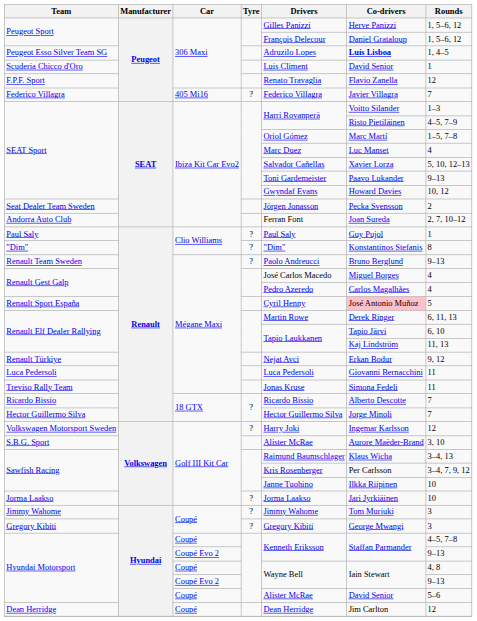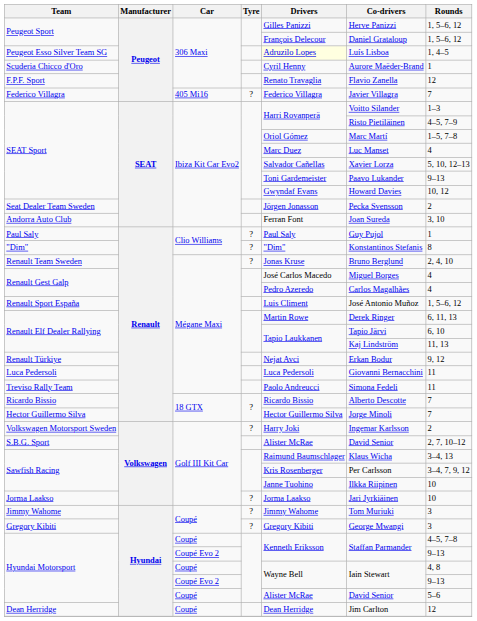 <table class="wikitable" style="font-size: 85%">
 <tr>
 <th>Team</th>
 <th>Manufacturer</th>
 <th>Car</th>
 <th>Tyre</th>
 <th>Drivers</th>
 <th>Co-drivers</th>
 <th>Rounds</th>
 </tr>
 <tr>
 <td rowspan="2"> <a href='#'>Peugeot Sport</a></td>
 <th rowspan="6"><a href='#'>Peugeot</a></th>
 <td rowspan="5"><a href='#'>306 Maxi</a></td>
 <td rowspan="2" align="center"></td>
 <td> <a href='#'>Gilles Panizzi</a></td>
 <td> <a href='#'>Herve Panizzi</a></td>
 <td>1, 5–6, 12</td>
 </tr>
 <tr>
 <td> <a href='#'>François Delecour</a></td>
 <td> <a href='#'>Daniel Grataloup</a></td>
 <td>1, 5–6, 12</td>
 </tr>
 <tr>
 <td> <a href='#'>Peugeot Esso Silver Team SG</a></td>
 <td align="center"></td>
-<td> <a href='#'>Adruzilo Lopes</a></td>
-<td><strong> <a href='#'>Luís Lisboa</a></strong></td>
+<td style="background: lightyellow;"> <a href='#'>Adruzilo Lopes</a></td>
+<td> <a href='#'>Luís Lisboa</a></td>
 <td>1, 4–5</td>
 </tr>
 <tr>
 <td> <a href='#'>Scuderia Chicco d'Oro</a></td>
 <td align="center"></td>
-<td> <a href='#'>Luis Climent</a></td>
-<td> <a href='#'>David Senior</a></td>
+<td> <a href='#'>Cyril Henny</a></td>
+<td> <a href='#'>Aurore Maëder-Brand</a></td>
 <td>1</td>
 </tr>
 <tr>
 <td> <a href='#'>F.P.F. Sport</a></td>
 <td align="center"></td>
 <td> <a href='#'>Renato Travaglia</a></td>
 <td> <a href='#'>Flavio Zanella</a></td>
 <td>12</td>
 </tr>
 <tr>
 <td> <a href='#'>Federico Villagra</a></td>
 <td><a href='#'>405 Mi16</a></td>
 <td align="center">?</td>
 <td> <a href='#'>Federico Villagra</a></td>
 <td> <a href='#'>Javier Villagra</a></td>
 <td>7</td>
 </tr>
 <tr>
 <td rowspan="7"> <a href='#'>SEAT Sport</a></td>
 <th rowspan="9"><a href='#'>SEAT</a></th>
 <td rowspan="9"><a href='#'>Ibiza Kit Car Evo2</a></td>
 <td rowspan="7" align="center"></td>
 <td rowspan="2"> <a href='#'>Harri Rovanperä</a></td>
 <td> <a href='#'>Voitto Silander</a></td>
 <td>1–3</td>
 </tr>
 <tr>
 <td> <a href='#'>Risto Pietiläinen</a></td>
 <td>4–5, 7–9</td>
 </tr>
 <tr>
 <td> <a href='#'>Oriol Gómez</a></td>
 <td> <a href='#'>Marc Martí</a></td>
 <td>1–5, 7–8</td>
 </tr>
 <tr>
 <td> <a href='#'>Marc Duez</a></td>
 <td> <a href='#'>Luc Manset</a></td>
 <td>4</td>
 </tr>
 <tr>
 <td> <a href='#'>Salvador Cañellas</a></td>
 <td> <a href='#'>Xavier Lorza</a></td>
 <td>5, 10, 12–13</td>
 </tr>
 <tr>
 <td> <a href='#'>Toni Gardemeister</a></td>
 <td> <a href='#'>Paavo Lukander</a></td>
 <td>9–13</td>
 </tr>
 <tr>
 <td> <a href='#'>Gwyndaf Evans</a></td>
 <td> <a href='#'>Howard Davies</a></td>
 <td>10, 12</td>
 </tr>
 <tr>
 <td> <a href='#'>Seat Dealer Team Sweden</a></td>
 <td align="center"></td>
 <td> <a href='#'>Jörgen Jonasson</a></td>
 <td> <a href='#'>Pecka Svensson</a></td>
 <td>2</td>
 </tr>
 <tr>
 <td> <a href='#'>Andorra Auto Club</a></td>
 <td align="center"></td>
 <td> Ferran Font</td>
 <td> <a href='#'>Joan Sureda</a></td>
-<td>2, 7, 10–12</td>
+<td>3, 10</td>
 </tr>
 <tr>
 <td> <a href='#'>Paul Saly</a></td>
 <th rowspan="14"><a href='#'>Renault</a></th>
 <td rowspan="2"><a href='#'>Clio Williams</a></td>
 <td align="center">?</td>
 <td> <a href='#'>Paul Saly</a></td>
 <td> <a href='#'>Guy Pujol</a></td>
 <td>1</td>
 </tr>
 <tr>
 <td> <a href='#'>"Dim"</a></td>
 <td align="center">?</td>
 <td> <a href='#'>"Dim"</a></td>
 <td> <a href='#'>Konstantinos Stefanis</a></td>
 <td>8</td>
 </tr>
 <tr>
 <td> <a href='#'>Renault Team Sweden</a></td>
 <td rowspan="10"><a href='#'>Mégane Maxi</a></td>
 <td align="center">?</td>
-<td> <a href='#'>Paolo Andreucci</a></td>
+<td> <a href='#'>Jonas Kruse</a></td>
 <td> <a href='#'>Bruno Berglund</a></td>
-<td>9–13</td>
+<td>2, 4, 10</td>
 </tr>
 <tr>
 <td rowspan="2"> <a href='#'>Renault Gest Galp</a></td>
 <td rowspan="2" align="center"></td>
 <td> José Carlos Macedo</td>
 <td> <a href='#'>Miguel Borges</a></td>
 <td>4</td>
 </tr>
 <tr>
 <td> <a href='#'>Pedro Azeredo</a></td>
 <td> <a href='#'>Carlos Magalhães</a></td>
 <td>4</td>
 </tr>
 <tr>
 <td> <a href='#'>Renault Sport España</a></td>
 <td align="center"></td>
-<td> <a href='#'>Cyril Henny</a></td>
-<td style="background: pink;"> José Antonio Muñoz</td>
-<td>5</td>
+<td> <a href='#'>Luis Climent</a></td>
+<td> José Antonio Muñoz</td>
+<td>1, 5–6, 12</td>
 </tr>
 <tr>
 <td rowspan="3"> <a href='#'>Renault Elf Dealer Rallying</a></td>
 <td rowspan="3" align="center"></td>
 <td> <a href='#'>Martin Rowe</a></td>
 <td> <a href='#'>Derek Ringer</a></td>
 <td>6, 11, 13</td>
 </tr>
 <tr>
 <td rowspan="2"> <a href='#'>Tapio Laukkanen</a></td>
 <td> <a href='#'>Tapio Järvi</a></td>
 <td>6, 10</td>
 </tr>
 <tr>
 <td> <a href='#'>Kaj Lindström</a></td>
 <td>11, 13</td>
 </tr>
 <tr>
 <td> <a href='#'>Renault Türkiye</a></td>
 <td rowspan="1" align="center"></td>
 <td> <a href='#'>Nejat Avci</a></td>
 <td> <a href='#'>Erkan Bodur</a></td>
 <td>9, 12</td>
 </tr>
 <tr>
 <td> <a href='#'>Luca Pedersoli</a></td>
 <td align="center"></td>
 <td> <a href='#'>Luca Pedersoli</a></td>
 <td> <a href='#'>Giovanni Bernacchini</a></td>
 <td>11</td>
 </tr>
 <tr>
 <td> <a href='#'>Treviso Rally Team</a></td>
 <td align="center"></td>
-<td> <a href='#'>Jonas Kruse</a></td>
+<td> <a href='#'>Paolo Andreucci</a></td>
 <td> <a href='#'>Simona Fedeli</a></td>
 <td>11</td>
 </tr>
 <tr>
 <td> <a href='#'>Ricardo Bissio</a></td>
 <td rowspan="2"><a href='#'>18 GTX</a></td>
 <td rowspan="2" align="center">?</td>
 <td> <a href='#'>Ricardo Bissio</a></td>
 <td> <a href='#'>Alberto Descotte</a></td>
 <td>7</td>
 </tr>
 <tr>
 <td> <a href='#'>Hector Guillermo Silva</a></td>
 <td> <a href='#'>Hector Guillermo Silva</a></td>
 <td> <a href='#'>Jorge Minoli</a></td>
 <td>7</td>
 </tr>
 <tr>
 <td> <a href='#'>Volkswagen Motorsport Sweden</a></td>
 <th rowspan="6"><a href='#'>Volkswagen</a></th>
 <td rowspan="6"><a href='#'>Golf III Kit Car</a></td>
 <td align="center">?</td>
 <td> <a href='#'>Harry Joki</a></td>
 <td> <a href='#'>Ingemar Karlsson</a></td>
-<td>12</td>
+<td>2</td>
 </tr>
 <tr>
 <td> <a href='#'>S.B.G. Sport</a></td>
 <td align="center"></td>
 <td> <a href='#'>Alister McRae</a></td>
-<td> <a href='#'>Aurore Maëder-Brand</a></td>
-<td>3, 10</td>
+<td> <a href='#'>David Senior</a></td>
+<td>2, 7, 10–12</td>
 </tr>
 <tr>
 <td rowspan="3"> <a href='#'>Sawfish Racing</a></td>
 <td rowspan="3" align="center"></td>
 <td> <a href='#'>Raimund Baumschlager</a></td>
 <td> <a href='#'>Klaus Wicha</a></td>
 <td nowrap="">3–4, 13</td>
 </tr>
 <tr>
 <td> <a href='#'>Kris Rosenberger</a></td>
 <td nowrap=""> Per Carlsson</td>
 <td>3–4, 7, 9, 12</td>
 </tr>
 <tr>
 <td> <a href='#'>Janne Tuohino</a></td>
 <td> <a href='#'>Ilkka Riipinen</a></td>
 <td>10</td>
 </tr>
 <tr>
 <td> <a href='#'>Jorma Laakso</a></td>
 <td align="center">?</td>
 <td> <a href='#'>Jorma Laakso</a></td>
 <td> <a href='#'>Jari Jyrkiäinen</a></td>
 <td>10</td>
 </tr>
 <tr>
 <td> <a href='#'>Jimmy Wahome</a></td>
 <th rowspan="8"><a href='#'>Hyundai</a></th>
 <td rowspan="2"><a href='#'>Coupé</a></td>
 <td align="center">?</td>
 <td> <a href='#'>Jimmy Wahome</a></td>
 <td> <a href='#'>Tom Muriuki</a></td>
 <td>3</td>
 </tr>
 <tr>
 <td> <a href='#'>Gregory Kibiti</a></td>
 <td align="center">?</td>
 <td> <a href='#'>Gregory Kibiti</a></td>
 <td> <a href='#'>George Mwangi</a></td>
 <td>3</td>
 </tr>
 <tr>
 <td rowspan="5"> <a href='#'>Hyundai Motorsport</a></td>
 <td><a href='#'>Coupé</a></td>
 <td rowspan="5" align="center"></td>
 <td rowspan="2"> <a href='#'>Kenneth Eriksson</a></td>
 <td rowspan="2"> <a href='#'>Staffan Parmander</a></td>
 <td>4–5, 7–8</td>
 </tr>
 <tr>
 <td><a href='#'>Coupé Evo 2</a></td>
 <td>9–13</td>
 </tr>
 <tr>
 <td><a href='#'>Coupé</a></td>
 <td rowspan="2"> Wayne Bell</td>
 <td rowspan="2"> Iain Stewart</td>
 <td>4, 8</td>
 </tr>
 <tr>
 <td><a href='#'>Coupé Evo 2</a></td>
 <td>9–13</td>
 </tr>
 <tr>
 <td><a href='#'>Coupé</a></td>
 <td> <a href='#'>Alister McRae</a></td>
 <td> <a href='#'>David Senior</a></td>
 <td>5–6</td>
 </tr>
 <tr>
 <td> <a href='#'>Dean Herridge</a></td>
 <td><a href='#'>Coupé</a></td>
 <td align="center"></td>
 <td> <a href='#'>Dean Herridge</a></td>
 <td> Jim Carlton</td>
 <td>12</td>
 </tr>
 <tr>
 </tr>
 </table>
